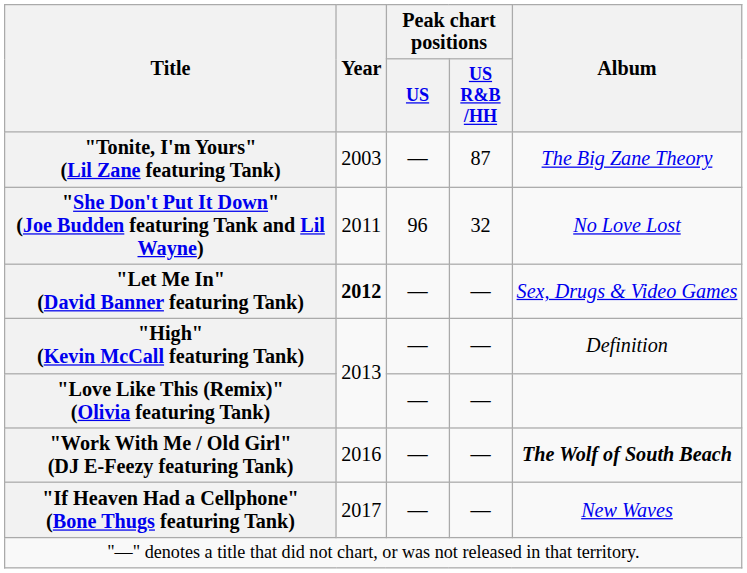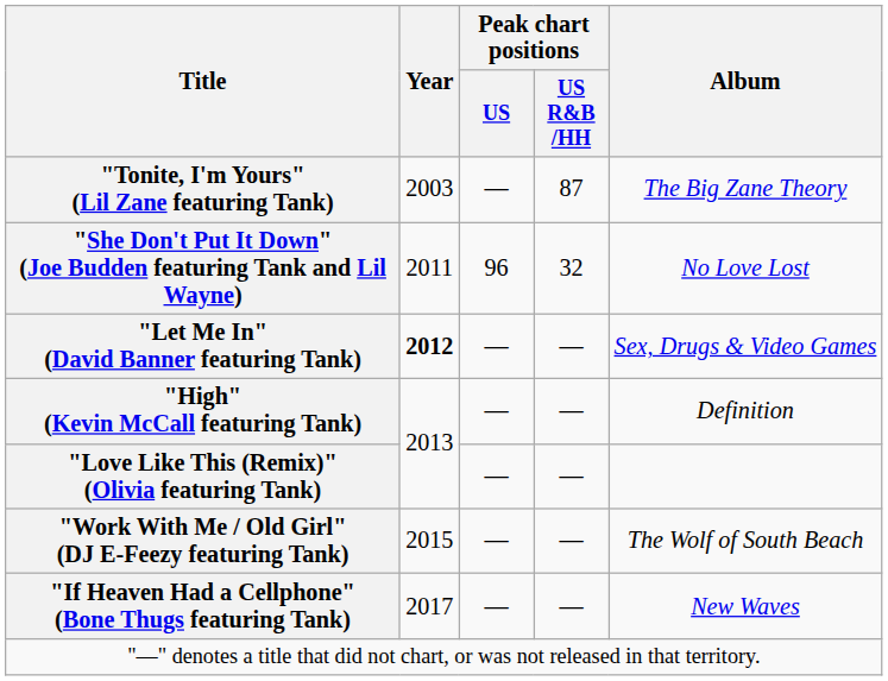 <table class="wikitable plainrowheaders" style="text-align:center;">
 <tr>
 <th scope="col" rowspan="2" style="width:16em;">Title</th>
 <th scope="col" rowspan="2">Year</th>
 <th scope="col" colspan="2">Peak chart positions</th>
 <th scope="col" rowspan="2">Album</th>
 </tr>
 <tr>
 <th scope="col" style="width:3em;font-size:90%;"><a href='#'>US</a><br></th>
 <th scope="col" style="width:3em;font-size:90%;"><a href='#'>US<br>R&B<br>/HH</a><br></th>
 </tr>
 <tr>
 <th scope="row">"Tonite, I'm Yours" <br><span>(<a href='#'>Lil Zane</a> featuring Tank)</span></th>
 <td>2003</td>
 <td>—</td>
 <td>87</td>
 <td><em><a href='#'>The Big Zane Theory</a></em></td>
 </tr>
 <tr>
 <th scope="row">"<a href='#'>She Don't Put It Down</a>" <br><span>(<a href='#'>Joe Budden</a> featuring Tank and <a href='#'>Lil Wayne</a>)</span></th>
 <td>2011</td>
 <td>96</td>
 <td>32</td>
 <td><em><a href='#'>No Love Lost</a></em></td>
 </tr>
 <tr>
 <th scope="row">"Let Me In" <br><span>(<a href='#'>David Banner</a> featuring Tank)</span></th>
 <td><strong>2012</strong></td>
 <td>—</td>
 <td>—</td>
 <td><em><a href='#'>Sex, Drugs & Video Games</a></em></td>
 </tr>
 <tr>
 <th scope="row">"High" <br><span>(<a href='#'>Kevin McCall</a> featuring Tank)</span></th>
 <td rowspan="2">2013</td>
 <td>—</td>
 <td>—</td>
 <td><em>Definition</em></td>
 </tr>
 <tr>
 <th scope="row">"Love Like This (Remix)" <br><span>(<a href='#'>Olivia</a> featuring Tank)</span></th>
 <td>—</td>
 <td>—</td>
 <td></td>
 </tr>
 <tr>
 <th scope="row">"Work With Me / Old Girl" <br><span>(DJ E-Feezy featuring Tank)</span></th>
-<td>2016</td>
+<td>2015</td>
 <td>—</td>
 <td>—</td>
-<td><strong><em>The Wolf of South Beach</em></strong></td>
+<td><em>The Wolf of South Beach</em></td>
 </tr>
 <tr>
 <th scope="row">"If Heaven Had a Cellphone" <br><span>(<a href='#'>Bone Thugs</a> featuring Tank)</span></th>
 <td rowspan="1">2017</td>
 <td>—</td>
 <td>—</td>
 <td><em><a href='#'>New Waves</a></em></td>
 </tr>
 <tr>
 <td colspan="14" style="font-size:90%">"—" denotes a title that did not chart, or was not released in that territory.</td>
 </tr>
 </table>
